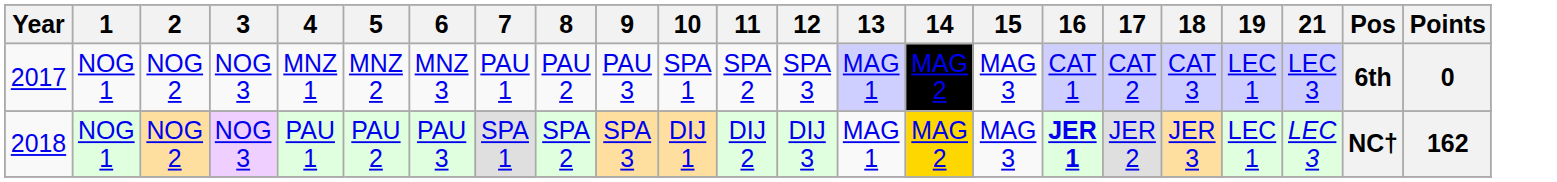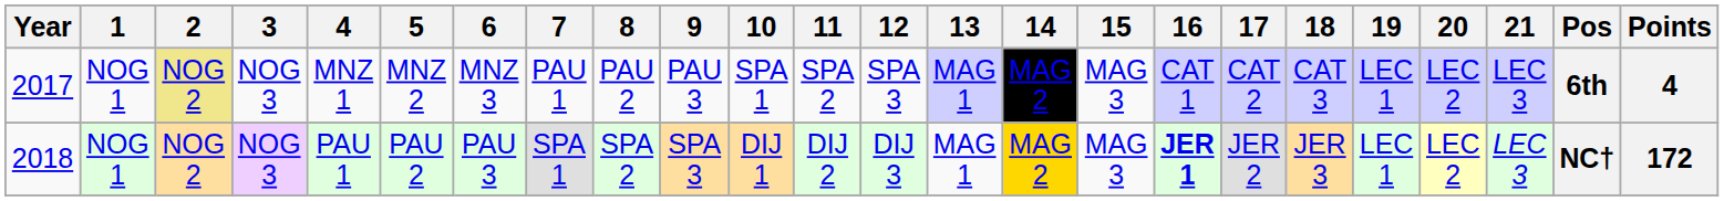 <table class="wikitable" style="text-align:center; font-size:85%">
 <tr>
 <th>Year</th>
 <th>1</th>
 <th>2</th>
 <th>3</th>
 <th>4</th>
 <th>5</th>
 <th>6</th>
 <th>7</th>
 <th>8</th>
 <th>9</th>
 <th>10</th>
 <th>11</th>
 <th>12</th>
 <th>13</th>
 <th>14</th>
 <th>15</th>
 <th>16</th>
 <th>17</th>
 <th>18</th>
 <th>19</th>
+<th>20</th>
 <th>21</th>
 <th>Pos</th>
 <th>Points</th>
 </tr>
 <tr>
 <td><a href='#'>2017</a></td>
 <td><a href='#'>NOG<br>1</a></td>
-<td><a href='#'>NOG<br>2</a></td>
+<td style="background: khaki;"><a href='#'>NOG<br>2</a></td>
 <td><a href='#'>NOG<br>3</a></td>
 <td><a href='#'>MNZ<br>1</a></td>
 <td><a href='#'>MNZ<br>2</a></td>
 <td><a href='#'>MNZ<br>3</a></td>
 <td><a href='#'>PAU<br>1</a></td>
 <td><a href='#'>PAU<br>2</a></td>
 <td><a href='#'>PAU<br>3</a></td>
 <td><a href='#'>SPA<br>1</a></td>
 <td><a href='#'>SPA<br>2</a></td>
 <td><a href='#'>SPA<br>3</a></td>
 <td style="background:#CFCFFF;"><a href='#'>MAG<br>1</a><br></td>
 <td style="background:#000; color:#fff;"><a href='#'><span>MAG<br>2</span></a><br></td>
 <td><a href='#'>MAG<br>3</a><br></td>
 <td style="background:#CFCFFF;"><a href='#'>CAT<br>1</a><br></td>
 <td style="background:#CFCFFF;"><a href='#'>CAT<br>2</a><br></td>
 <td style="background:#CFCFFF;"><a href='#'>CAT<br>3</a><br></td>
 <td style="background:#CFCFFF;"><a href='#'>LEC<br>1</a><br></td>
+<td style="background:#CFCFFF;"><a href='#'>LEC<br>2</a><br></td>
 <td style="background:#CFCFFF;"><a href='#'>LEC<br>3</a><br></td>
 <th>6th</th>
-<th>0</th>
+<th>4</th>
 </tr>
 <tr>
 <td><a href='#'>2018</a></td>
 <td style="background:#DFFFDF;"><a href='#'>NOG<br>1</a><br></td>
 <td style="background:#FFDF9F;"><a href='#'>NOG<br>2</a><br></td>
 <td style="background:#EFCFFF;"><a href='#'>NOG<br>3</a><br></td>
 <td style="background:#DFFFDF;"><a href='#'>PAU<br>1</a><br></td>
 <td style="background:#DFFFDF;"><a href='#'>PAU<br>2</a><br></td>
 <td style="background:#DFFFDF;"><a href='#'>PAU<br>3</a><br></td>
 <td style="background:#DFDFDF;"><a href='#'>SPA<br>1</a><br></td>
 <td style="background:#DFFFDF;"><a href='#'>SPA<br>2</a><br></td>
 <td style="background:#FFDF9F;"><a href='#'>SPA<br>3</a><br></td>
 <td style="background:#FFDF9F;"><a href='#'>DIJ<br>1</a><br></td>
 <td style="background:#DFFFDF;"><a href='#'>DIJ<br>2</a><br></td>
 <td style="background:#DFFFDF;"><a href='#'>DIJ<br>3</a><br></td>
 <td><a href='#'>MAG<br>1</a></td>
 <td style="background: gold;"><a href='#'>MAG<br>2</a></td>
 <td><a href='#'>MAG<br>3</a></td>
 <td style="background:#DFFFDF;"><strong><a href='#'>JER<br>1</a><br></strong></td>
 <td style="background:#DFDFDF;"><a href='#'>JER<br>2</a><br></td>
 <td style="background:#FFDF9F;"><a href='#'>JER<br>3</a><br></td>
 <td style="background:#DFFFDF;"><a href='#'>LEC<br>1</a><br></td>
+<td style="background:#FFFFBF;"><a href='#'>LEC<br>2</a><br></td>
 <td style="background:#DFFFDF;"><em><a href='#'>LEC<br>3</a></em><br></td>
 <th>NC†</th>
-<th>162</th>
+<th>172</th>
 </tr>
 </table>
